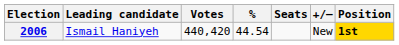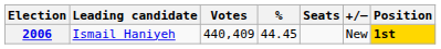 <table class=wikitable>
 <tr>
 <th>Election</th>
 <th>Leading candidate</th>
 <th>Votes</th>
 <th>%</th>
 <th>Seats</th>
 <th>+/–</th>
 <th>Position</th>
 </tr>
 <tr>
 <th><a href='#'>2006</a></th>
 <td><a href='#'>Ismail Haniyeh</a></td>
-<td>440,420</td>
-<td>44.54</td>
+<td>440,409</td>
+<td>44.45</td>
 <td></td>
 <td>New</td>
 <td style="background: gold;"><strong>1st</strong></td>
 </tr>
 </table>
